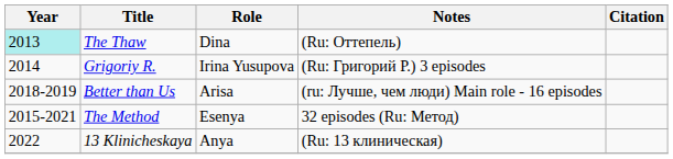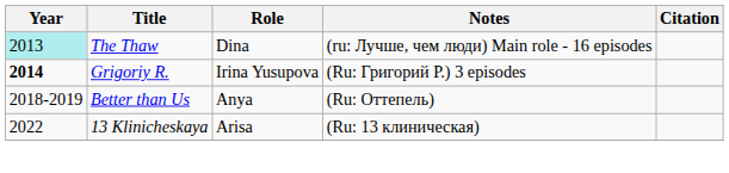 <table class="wikitable unsortable">
 <tr>
 <th>Year</th>
 <th>Title</th>
 <th>Role</th>
 <th>Notes</th>
 <th>Citation</th>
 </tr>
 <tr>
 <td style="background: paleturquoise;">2013</td>
 <td><em><a href='#'>The Thaw</a></em></td>
 <td>Dina</td>
-<td>(Ru: Оттепель)</td>
+<td>(ru: Лучше, чем люди) Main role - 16 episodes</td>
 <td></td>
 </tr>
 <tr>
-<td>2014</td>
+<td><strong>2014</strong></td>
 <td><em><a href='#'>Grigoriy R.</a></em></td>
 <td>Irina Yusupova</td>
 <td>(Ru: Григорий Р.) 3 episodes</td>
 <td></td>
 </tr>
 <tr>
 <td>2018-2019</td>
 <td><em><a href='#'>Better than Us</a></em></td>
-<td>Arisa</td>
-<td>(ru: Лучше, чем люди) Main role - 16 episodes</td>
-<td></td>
-</tr>
-<tr>
-<td>2015-2021</td>
-<td><em><a href='#'>The Method</a></em></td>
-<td>Esenya</td>
-<td>32 episodes (Ru: Метод)</td>
+<td>Anya</td>
+<td>(Ru: Оттепель)</td>
 <td></td>
 </tr>
 <tr>
 <td>2022</td>
 <td><em>13 Klinicheskaya</em></td>
-<td>Anya</td>
+<td>Arisa</td>
 <td>(Ru: 13 клиническая)</td>
 <td></td>
 </tr>
 <tr>
 </tr>
 </table>
